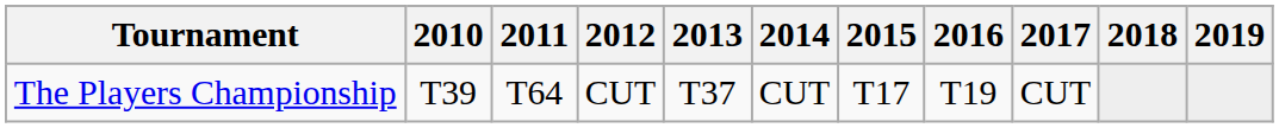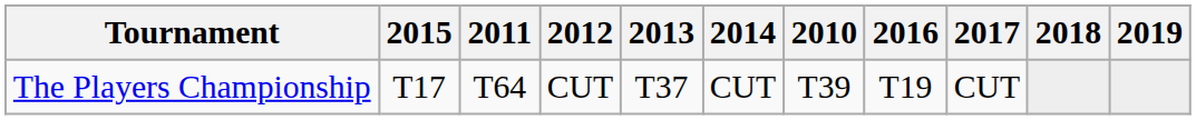 <table class="wikitable" style="font-size:95%;text-align:center;">
 <tr>
 <th>Tournament</th>
-<th>2010</th>
+<th>2015</th>
 <th>2011</th>
 <th>2012</th>
 <th>2013</th>
 <th>2014</th>
-<th>2015</th>
+<th>2010</th>
 <th>2016</th>
 <th>2017</th>
 <th>2018</th>
 <th>2019</th>
 </tr>
 <tr>
 <td align=left><a href='#'>The Players Championship</a></td>
-<td>T39</td>
+<td>T17</td>
 <td>T64</td>
 <td>CUT</td>
 <td>T37</td>
 <td>CUT</td>
-<td>T17</td>
+<td>T39</td>
 <td>T19</td>
 <td>CUT</td>
 <td style="background:#eeeeee;"></td>
 <td style="background:#eeeeee;"></td>
 </tr>
 </table>
